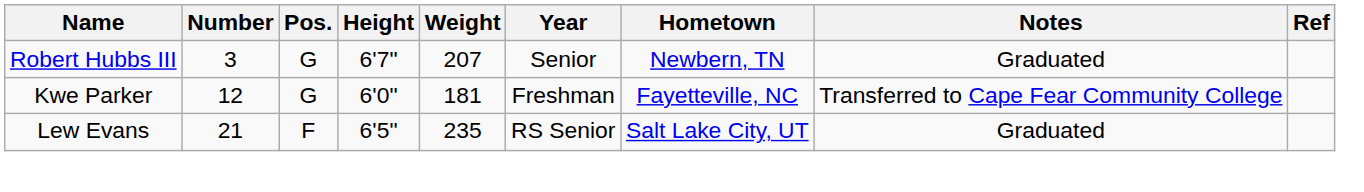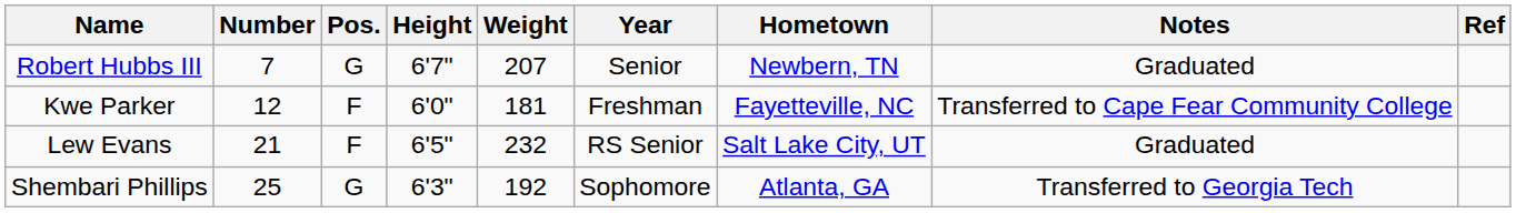 <table class="wikitable sortable" border="1">
 <tr>
 <th>Name</th>
 <th>Number</th>
 <th>Pos.</th>
 <th>Height</th>
 <th>Weight</th>
 <th>Year</th>
 <th>Hometown</th>
 <th class="unsortable">Notes</th>
 <th class="unsortable">Ref</th>
 </tr>
 <tr align=center>
 <td><a href='#'>Robert Hubbs III</a></td>
-<td>3</td>
+<td>7</td>
 <td>G</td>
 <td>6'7"</td>
 <td>207</td>
 <td>Senior</td>
 <td><a href='#'>Newbern, TN</a></td>
 <td>Graduated</td>
 <td></td>
 </tr>
 <tr align=center>
 <td>Kwe Parker</td>
 <td>12</td>
-<td>G</td>
+<td>F</td>
 <td>6'0"</td>
 <td>181</td>
 <td>Freshman</td>
 <td><a href='#'>Fayetteville, NC</a></td>
 <td>Transferred to <a href='#'>Cape Fear Community College</a></td>
 <td></td>
 </tr>
 <tr align=center>
 <td>Lew Evans</td>
 <td>21</td>
 <td>F</td>
 <td>6'5"</td>
-<td>235</td>
+<td>232</td>
 <td>RS Senior</td>
 <td><a href='#'>Salt Lake City, UT</a></td>
 <td>Graduated</td>
 <td></td>
 </tr>
+<tr align=center>
+<td>Shembari Phillips</td>
+<td>25</td>
+<td>G</td>
+<td>6'3"</td>
+<td>192</td>
+<td>Sophomore</td>
+<td><a href='#'>Atlanta, GA</a></td>
+<td>Transferred to <a href='#'>Georgia Tech</a></td>
+<td></td>
+</tr>
 </table>
